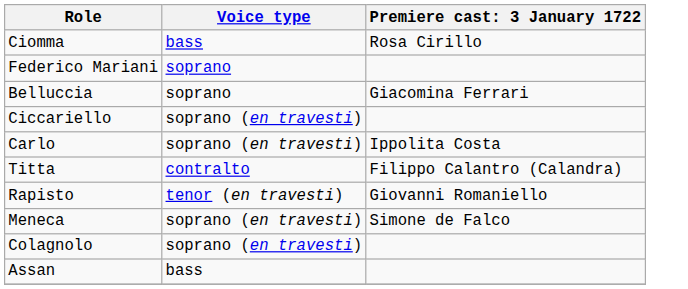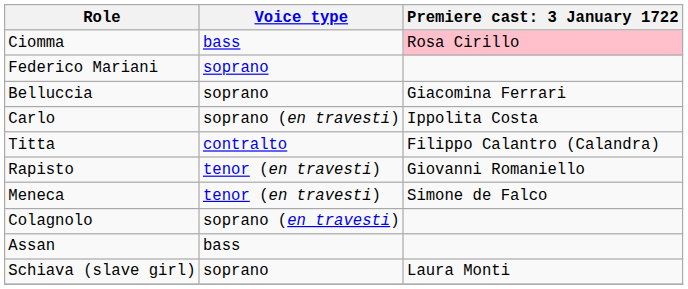 <table class="wikitable">
 <tr>
 <th>Role</th>
 <th><a href='#'>Voice type</a></th>
 <th>Premiere cast: 3 January 1722</th>
 </tr>
 <tr>
 <td>Ciomma</td>
 <td><a href='#'>bass</a></td>
-<td>Rosa Cirillo</td>
+<td style="background: pink;">Rosa Cirillo</td>
 </tr>
 <tr>
 <td>Federico Mariani</td>
 <td><a href='#'>soprano</a></td>
 <td></td>
 </tr>
 <tr>
 <td>Belluccia</td>
 <td>soprano</td>
 <td>Giacomina Ferrari</td>
-</tr>
-<tr>
-<td>Ciccariello</td>
-<td>soprano (<em><a href='#'>en travesti</a></em>)</td>
-<td></td>
 </tr>
 <tr>
 <td>Carlo</td>
 <td>soprano (<em>en travesti</em>)</td>
 <td>Ippolita Costa</td>
 </tr>
 <tr>
 <td>Titta</td>
 <td><a href='#'>contralto</a></td>
 <td>Filippo Calantro (Calandra)</td>
 </tr>
 <tr>
 <td>Rapisto</td>
 <td><a href='#'>tenor</a> (<em>en travesti</em>)</td>
 <td>Giovanni Romaniello</td>
 </tr>
 <tr>
 <td>Meneca</td>
-<td>soprano (<em>en travesti</em>)</td>
+<td><a href='#'>tenor</a> (<em>en travesti</em>)</td>
 <td>Simone de Falco</td>
 </tr>
 <tr>
 <td>Colagnolo</td>
 <td>soprano (<em><a href='#'>en travesti</a></em>)</td>
 <td></td>
 </tr>
 <tr>
 <td>Assan</td>
 <td>bass</td>
 <td></td>
 </tr>
 <tr>
+<td>Schiava (slave girl)</td>
+<td>soprano</td>
+<td>Laura Monti</td>
+</tr>
+<tr>
 </tr>
 </table>
